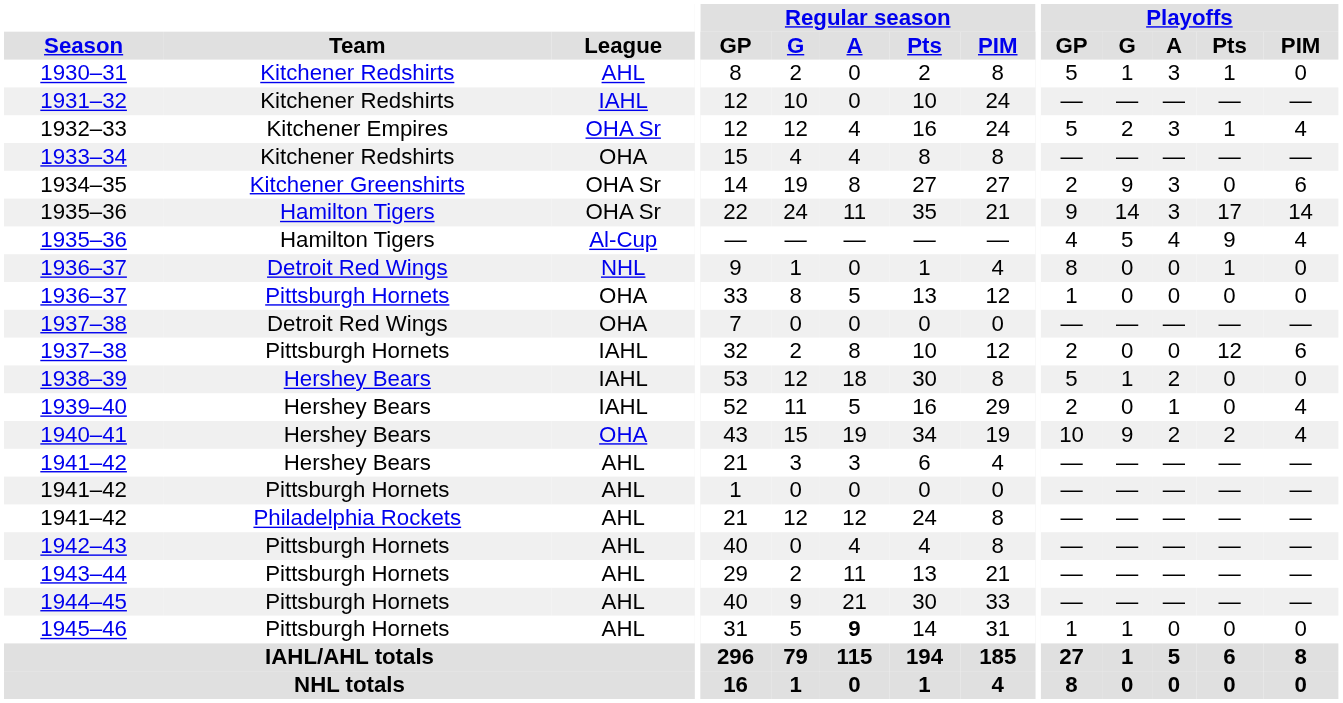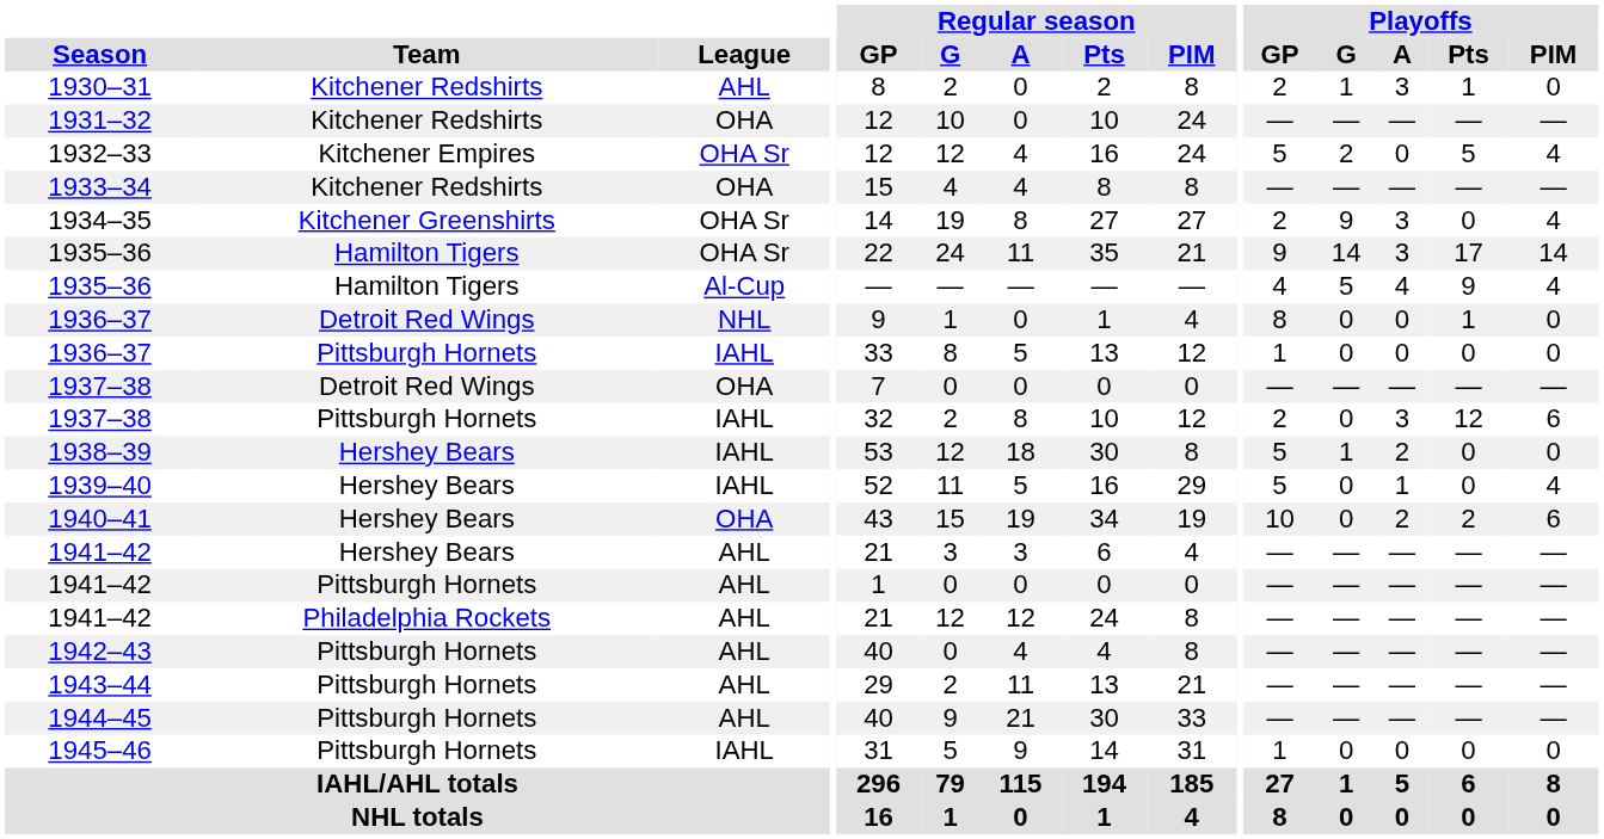 <table border="0" cellpadding="1" cellspacing="0" style="text-align:center; width:60em">
 <tr bgcolor="#e0e0e0">
 <th colspan="3" bgcolor="#ffffff"></th>
 <th rowspan="100" bgcolor="#ffffff"></th>
 <th colspan="5"><a href='#'>Regular season</a></th>
 <th rowspan="100" bgcolor="#ffffff"></th>
 <th colspan="5"><a href='#'>Playoffs</a></th>
 </tr>
 <tr bgcolor="#e0e0e0">
 <th><a href='#'>Season</a></th>
 <th>Team</th>
 <th>League</th>
 <th>GP</th>
 <th><a href='#'>G</a></th>
 <th><a href='#'>A</a></th>
 <th><a href='#'>Pts</a></th>
 <th><a href='#'>PIM</a></th>
 <th>GP</th>
 <th>G</th>
 <th>A</th>
 <th>Pts</th>
 <th>PIM</th>
 </tr>
 <tr>
 <td><a href='#'>1930–31</a></td>
 <td><a href='#'>Kitchener Redshirts</a></td>
 <td><a href='#'>AHL</a></td>
 <td>8</td>
 <td>2</td>
 <td>0</td>
 <td>2</td>
 <td>8</td>
-<td>5</td>
+<td>2</td>
 <td>1</td>
 <td>3</td>
 <td>1</td>
 <td>0</td>
 </tr>
 <tr bgcolor="#f0f0f0">
 <td><a href='#'>1931–32</a></td>
 <td>Kitchener Redshirts</td>
-<td><a href='#'>IAHL</a></td>
+<td>OHA</td>
 <td>12</td>
 <td>10</td>
 <td>0</td>
 <td>10</td>
 <td>24</td>
 <td>—</td>
 <td>—</td>
 <td>—</td>
 <td>—</td>
 <td>—</td>
 </tr>
 <tr>
 <td>1932–33</td>
 <td>Kitchener Empires</td>
 <td><a href='#'>OHA Sr</a></td>
 <td>12</td>
 <td>12</td>
 <td>4</td>
 <td>16</td>
 <td>24</td>
 <td>5</td>
 <td>2</td>
-<td>3</td>
-<td>1</td>
+<td>0</td>
+<td>5</td>
 <td>4</td>
 </tr>
 <tr bgcolor="#f0f0f0">
 <td><a href='#'>1933–34</a></td>
 <td>Kitchener Redshirts</td>
 <td>OHA</td>
 <td>15</td>
 <td>4</td>
 <td>4</td>
 <td>8</td>
 <td>8</td>
 <td>—</td>
 <td>—</td>
 <td>—</td>
 <td>—</td>
 <td>—</td>
 </tr>
 <tr>
 <td>1934–35</td>
 <td><a href='#'>Kitchener Greenshirts</a></td>
 <td>OHA Sr</td>
 <td>14</td>
 <td>19</td>
 <td>8</td>
 <td>27</td>
 <td>27</td>
 <td>2</td>
 <td>9</td>
 <td>3</td>
 <td>0</td>
-<td>6</td>
+<td>4</td>
 </tr>
 <tr bgcolor="#f0f0f0">
 <td>1935–36</td>
 <td><a href='#'>Hamilton Tigers</a></td>
 <td>OHA Sr</td>
 <td>22</td>
 <td>24</td>
 <td>11</td>
 <td>35</td>
 <td>21</td>
 <td>9</td>
 <td>14</td>
 <td>3</td>
 <td>17</td>
 <td>14</td>
 </tr>
 <tr>
 <td><a href='#'>1935–36</a></td>
 <td>Hamilton Tigers</td>
 <td><a href='#'>Al-Cup</a></td>
 <td>—</td>
 <td>—</td>
 <td>—</td>
 <td>—</td>
 <td>—</td>
 <td>4</td>
 <td>5</td>
 <td>4</td>
 <td>9</td>
 <td>4</td>
 </tr>
 <tr bgcolor="#f0f0f0">
 <td><a href='#'>1936–37</a></td>
 <td><a href='#'>Detroit Red Wings</a></td>
 <td><a href='#'>NHL</a></td>
 <td>9</td>
 <td>1</td>
 <td>0</td>
 <td>1</td>
 <td>4</td>
 <td>8</td>
 <td>0</td>
 <td>0</td>
 <td>1</td>
 <td>0</td>
 </tr>
 <tr>
 <td><a href='#'>1936–37</a></td>
 <td><a href='#'>Pittsburgh Hornets</a></td>
-<td>OHA</td>
+<td><a href='#'>IAHL</a></td>
 <td>33</td>
 <td>8</td>
 <td>5</td>
 <td>13</td>
 <td>12</td>
 <td>1</td>
 <td>0</td>
 <td>0</td>
 <td>0</td>
 <td>0</td>
 </tr>
 <tr bgcolor="#f0f0f0">
 <td><a href='#'>1937–38</a></td>
 <td>Detroit Red Wings</td>
 <td>OHA</td>
 <td>7</td>
 <td>0</td>
 <td>0</td>
 <td>0</td>
 <td>0</td>
 <td>—</td>
 <td>—</td>
 <td>—</td>
 <td>—</td>
 <td>—</td>
 </tr>
 <tr>
 <td><a href='#'>1937–38</a></td>
 <td>Pittsburgh Hornets</td>
 <td>IAHL</td>
 <td>32</td>
 <td>2</td>
 <td>8</td>
 <td>10</td>
 <td>12</td>
 <td>2</td>
 <td>0</td>
-<td>0</td>
+<td>3</td>
 <td>12</td>
 <td>6</td>
 </tr>
 <tr bgcolor="#f0f0f0">
 <td><a href='#'>1938–39</a></td>
 <td><a href='#'>Hershey Bears</a></td>
 <td>IAHL</td>
 <td>53</td>
 <td>12</td>
 <td>18</td>
 <td>30</td>
 <td>8</td>
 <td>5</td>
 <td>1</td>
 <td>2</td>
 <td>0</td>
 <td>0</td>
 </tr>
 <tr>
 <td><a href='#'>1939–40</a></td>
 <td>Hershey Bears</td>
 <td>IAHL</td>
 <td>52</td>
 <td>11</td>
 <td>5</td>
 <td>16</td>
 <td>29</td>
-<td>2</td>
+<td>5</td>
 <td>0</td>
 <td>1</td>
 <td>0</td>
 <td>4</td>
 </tr>
 <tr bgcolor="#f0f0f0">
 <td><a href='#'>1940–41</a></td>
 <td>Hershey Bears</td>
 <td><a href='#'>OHA</a></td>
 <td>43</td>
 <td>15</td>
 <td>19</td>
 <td>34</td>
 <td>19</td>
 <td>10</td>
-<td>9</td>
+<td>0</td>
 <td>2</td>
 <td>2</td>
-<td>4</td>
+<td>6</td>
 </tr>
 <tr>
 <td><a href='#'>1941–42</a></td>
 <td>Hershey Bears</td>
 <td>AHL</td>
 <td>21</td>
 <td>3</td>
 <td>3</td>
 <td>6</td>
 <td>4</td>
 <td>—</td>
 <td>—</td>
 <td>—</td>
 <td>—</td>
 <td>—</td>
 </tr>
 <tr bgcolor="#f0f0f0">
 <td>1941–42</td>
 <td>Pittsburgh Hornets</td>
 <td>AHL</td>
 <td>1</td>
 <td>0</td>
 <td>0</td>
 <td>0</td>
 <td>0</td>
 <td>—</td>
 <td>—</td>
 <td>—</td>
 <td>—</td>
 <td>—</td>
 </tr>
 <tr>
 <td>1941–42</td>
 <td><a href='#'>Philadelphia Rockets</a></td>
 <td>AHL</td>
 <td>21</td>
 <td>12</td>
 <td>12</td>
 <td>24</td>
 <td>8</td>
 <td>—</td>
 <td>—</td>
 <td>—</td>
 <td>—</td>
 <td>—</td>
 </tr>
 <tr bgcolor="#f0f0f0">
 <td><a href='#'>1942–43</a></td>
 <td>Pittsburgh Hornets</td>
 <td>AHL</td>
 <td>40</td>
 <td>0</td>
 <td>4</td>
 <td>4</td>
 <td>8</td>
 <td>—</td>
 <td>—</td>
 <td>—</td>
 <td>—</td>
 <td>—</td>
 </tr>
 <tr>
 <td><a href='#'>1943–44</a></td>
 <td>Pittsburgh Hornets</td>
 <td>AHL</td>
 <td>29</td>
 <td>2</td>
 <td>11</td>
 <td>13</td>
 <td>21</td>
 <td>—</td>
 <td>—</td>
 <td>—</td>
 <td>—</td>
 <td>—</td>
 </tr>
 <tr bgcolor="#f0f0f0">
 <td><a href='#'>1944–45</a></td>
 <td>Pittsburgh Hornets</td>
 <td>AHL</td>
 <td>40</td>
 <td>9</td>
 <td>21</td>
 <td>30</td>
 <td>33</td>
 <td>—</td>
 <td>—</td>
 <td>—</td>
 <td>—</td>
 <td>—</td>
 </tr>
 <tr>
 <td><a href='#'>1945–46</a></td>
 <td>Pittsburgh Hornets</td>
-<td>AHL</td>
+<td>IAHL</td>
 <td>31</td>
 <td>5</td>
-<td><strong>9</strong></td>
+<td>9</td>
 <td>14</td>
 <td>31</td>
 <td>1</td>
-<td>1</td>
+<td>0</td>
 <td>0</td>
 <td>0</td>
 <td>0</td>
 </tr>
 <tr bgcolor="#e0e0e0">
 <th colspan="3">IAHL/AHL totals</th>
 <th>296</th>
 <th>79</th>
 <th>115</th>
 <th>194</th>
 <th>185</th>
 <th>27</th>
 <th>1</th>
 <th>5</th>
 <th>6</th>
 <th>8</th>
 </tr>
 <tr bgcolor="#e0e0e0">
 <th colspan="3">NHL totals</th>
 <th>16</th>
 <th>1</th>
 <th>0</th>
 <th>1</th>
 <th>4</th>
 <th>8</th>
 <th>0</th>
 <th>0</th>
 <th>0</th>
 <th>0</th>
 </tr>
 </table>
